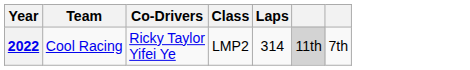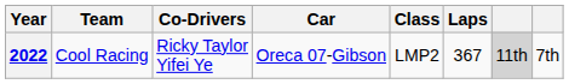 <table class="wikitable" style="text-align:center; font-size:90%">
 <tr>
 <th>Year</th>
 <th>Team</th>
 <th>Co-Drivers</th>
+<th>Car</th>
 <th>Class</th>
 <th>Laps</th>
 <th></th>
 <th></th>
 </tr>
 <tr>
 <th><a href='#'>2022</a></th>
 <td align="left"nowrap> <a href='#'>Cool Racing</a></td>
 <td align="left"nowrap> <a href='#'>Ricky Taylor</a><br> <a href='#'>Yifei Ye</a></td>
+<td align="left"nowrap><a href='#'>Oreca 07</a>-<a href='#'>Gibson</a></td>
 <td>LMP2</td>
-<td>314</td>
+<td>367</td>
 <td style="background: lightgrey;">11th</td>
 <td>7th</td>
 </tr>
 </table>
